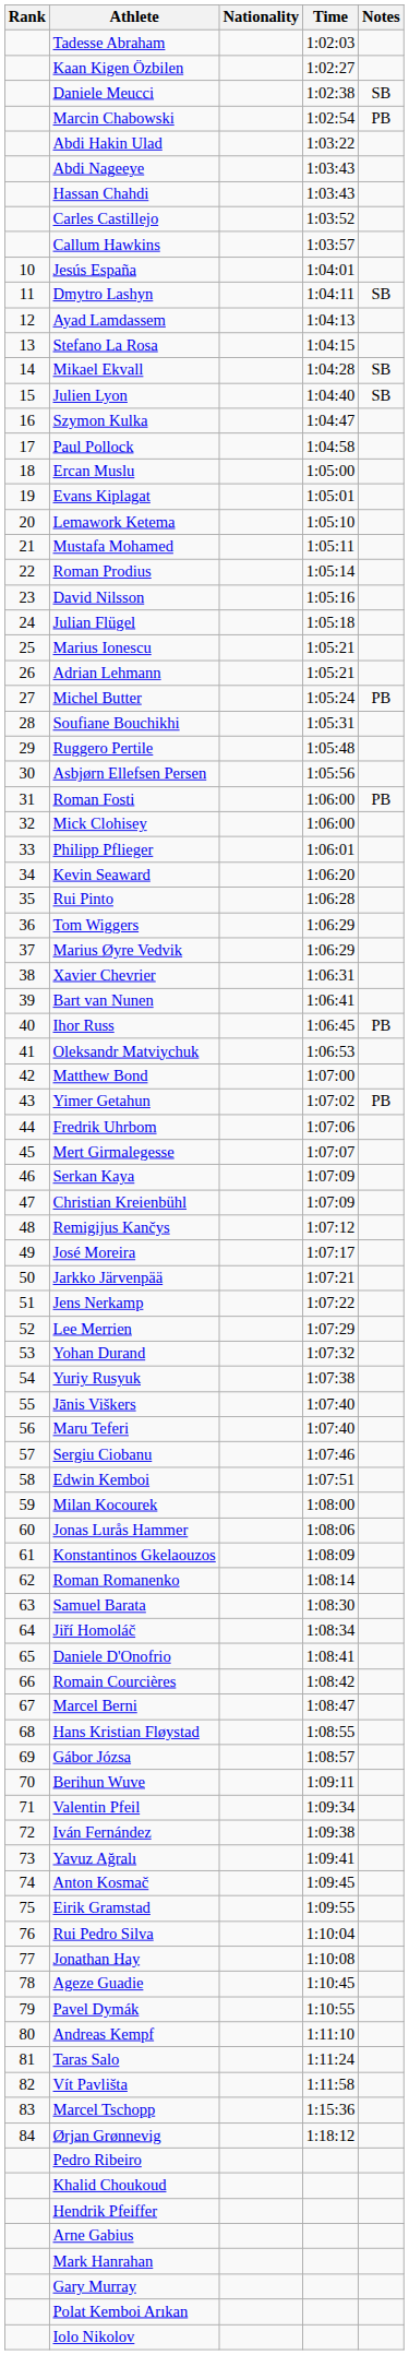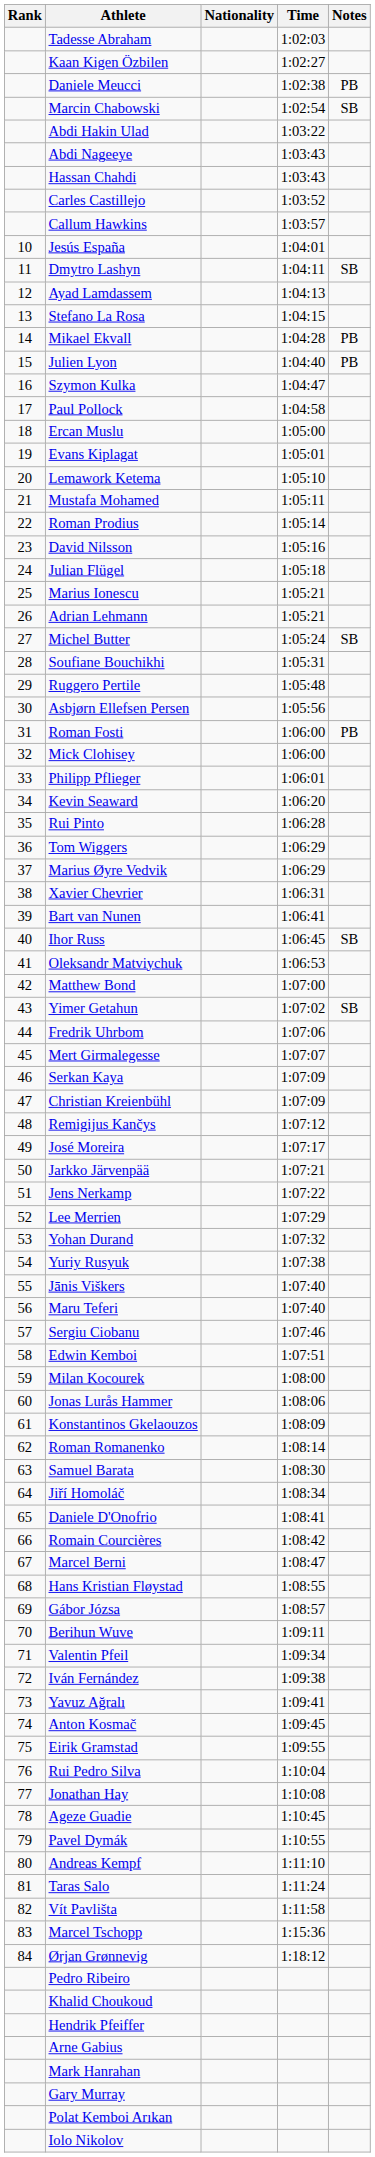 <table class="wikitable sortable" style="text-align:center">
 <tr>
 <th>Rank</th>
 <th>Athlete</th>
 <th>Nationality</th>
 <th>Time</th>
 <th>Notes</th>
 </tr>
 <tr>
 <td></td>
 <td align="left"><a href='#'>Tadesse Abraham</a></td>
 <td align=left></td>
 <td>1:02:03</td>
 <td></td>
 </tr>
 <tr>
 <td></td>
 <td align="left"><a href='#'>Kaan Kigen Özbilen</a></td>
 <td align=left></td>
 <td>1:02:27</td>
 <td></td>
 </tr>
 <tr>
 <td></td>
 <td align="left"><a href='#'>Daniele Meucci</a></td>
 <td align=left></td>
 <td>1:02:38</td>
-<td>SB</td>
+<td>PB</td>
 </tr>
 <tr>
 <td></td>
 <td align="left"><a href='#'>Marcin Chabowski</a></td>
 <td align=left></td>
 <td>1:02:54</td>
-<td>PB</td>
+<td>SB</td>
 </tr>
 <tr>
 <td></td>
 <td align="left"><a href='#'>Abdi Hakin Ulad</a></td>
 <td align=left></td>
 <td>1:03:22</td>
 <td></td>
 </tr>
 <tr>
 <td></td>
 <td align="left"><a href='#'>Abdi Nageeye</a></td>
 <td align=left></td>
 <td>1:03:43</td>
 <td></td>
 </tr>
 <tr>
 <td></td>
 <td align="left"><a href='#'>Hassan Chahdi</a></td>
 <td align=left></td>
 <td>1:03:43</td>
 <td></td>
 </tr>
 <tr>
 <td></td>
 <td align="left"><a href='#'>Carles Castillejo</a></td>
 <td align=left></td>
 <td>1:03:52</td>
 <td></td>
 </tr>
 <tr>
 <td></td>
 <td align="left"><a href='#'>Callum Hawkins</a></td>
 <td align=left></td>
 <td>1:03:57</td>
 <td></td>
 </tr>
 <tr>
 <td>10</td>
 <td align="left"><a href='#'>Jesús España</a></td>
 <td align=left></td>
 <td>1:04:01</td>
 <td></td>
 </tr>
 <tr>
 <td>11</td>
 <td align="left"><a href='#'>Dmytro Lashyn</a></td>
 <td align=left></td>
 <td>1:04:11</td>
 <td>SB</td>
 </tr>
 <tr>
 <td>12</td>
 <td align="left"><a href='#'>Ayad Lamdassem</a></td>
 <td align=left></td>
 <td>1:04:13</td>
 <td></td>
 </tr>
 <tr>
 <td>13</td>
 <td align="left"><a href='#'>Stefano La Rosa</a></td>
 <td align=left></td>
 <td>1:04:15</td>
 <td></td>
 </tr>
 <tr>
 <td>14</td>
 <td align="left"><a href='#'>Mikael Ekvall</a></td>
 <td align=left></td>
 <td>1:04:28</td>
-<td>SB</td>
+<td>PB</td>
 </tr>
 <tr>
 <td>15</td>
 <td align="left"><a href='#'>Julien Lyon</a></td>
 <td align=left></td>
 <td>1:04:40</td>
-<td>SB</td>
+<td>PB</td>
 </tr>
 <tr>
 <td>16</td>
 <td align="left"><a href='#'>Szymon Kulka</a></td>
 <td align=left></td>
 <td>1:04:47</td>
 <td></td>
 </tr>
 <tr>
 <td>17</td>
 <td align="left"><a href='#'>Paul Pollock</a></td>
 <td align=left></td>
 <td>1:04:58</td>
 <td></td>
 </tr>
 <tr>
 <td>18</td>
 <td align="left"><a href='#'>Ercan Muslu</a></td>
 <td align=left></td>
 <td>1:05:00</td>
 <td></td>
 </tr>
 <tr>
 <td>19</td>
 <td align="left"><a href='#'>Evans Kiplagat</a></td>
 <td align=left></td>
 <td>1:05:01</td>
 <td></td>
 </tr>
 <tr>
 <td>20</td>
 <td align="left"><a href='#'>Lemawork Ketema</a></td>
 <td align=left></td>
 <td>1:05:10</td>
 <td></td>
 </tr>
 <tr>
 <td>21</td>
 <td align="left"><a href='#'>Mustafa Mohamed</a></td>
 <td align=left></td>
 <td>1:05:11</td>
 <td></td>
 </tr>
 <tr>
 <td>22</td>
 <td align="left"><a href='#'>Roman Prodius</a></td>
 <td align=left></td>
 <td>1:05:14</td>
 <td></td>
 </tr>
 <tr>
 <td>23</td>
 <td align="left"><a href='#'>David Nilsson</a></td>
 <td align=left></td>
 <td>1:05:16</td>
 <td></td>
 </tr>
 <tr>
 <td>24</td>
 <td align="left"><a href='#'>Julian Flügel</a></td>
 <td align=left></td>
 <td>1:05:18</td>
 <td></td>
 </tr>
 <tr>
 <td>25</td>
 <td align="left"><a href='#'>Marius Ionescu</a></td>
 <td align=left></td>
 <td>1:05:21</td>
 <td></td>
 </tr>
 <tr>
 <td>26</td>
 <td align="left"><a href='#'>Adrian Lehmann</a></td>
 <td align=left></td>
 <td>1:05:21</td>
 <td></td>
 </tr>
 <tr>
 <td>27</td>
 <td align="left"><a href='#'>Michel Butter</a></td>
 <td align=left></td>
 <td>1:05:24</td>
-<td>PB</td>
+<td>SB</td>
 </tr>
 <tr>
 <td>28</td>
 <td align="left"><a href='#'>Soufiane Bouchikhi</a></td>
 <td align=left></td>
 <td>1:05:31</td>
 <td></td>
 </tr>
 <tr>
 <td>29</td>
 <td align="left"><a href='#'>Ruggero Pertile</a></td>
 <td align=left></td>
 <td>1:05:48</td>
 <td></td>
 </tr>
 <tr>
 <td>30</td>
 <td align="left"><a href='#'>Asbjørn Ellefsen Persen</a></td>
 <td align=left></td>
 <td>1:05:56</td>
 <td></td>
 </tr>
 <tr>
 <td>31</td>
 <td align="left"><a href='#'>Roman Fosti</a></td>
 <td align=left></td>
 <td>1:06:00</td>
 <td>PB</td>
 </tr>
 <tr>
 <td>32</td>
 <td align="left"><a href='#'>Mick Clohisey</a></td>
 <td align=left></td>
 <td>1:06:00</td>
 <td></td>
 </tr>
 <tr>
 <td>33</td>
 <td align="left"><a href='#'>Philipp Pflieger</a></td>
 <td align=left></td>
 <td>1:06:01</td>
 <td></td>
 </tr>
 <tr>
 <td>34</td>
 <td align="left"><a href='#'>Kevin Seaward</a></td>
 <td align=left></td>
 <td>1:06:20</td>
 <td></td>
 </tr>
 <tr>
 <td>35</td>
 <td align="left"><a href='#'>Rui Pinto</a></td>
 <td align=left></td>
 <td>1:06:28</td>
 <td></td>
 </tr>
 <tr>
 <td>36</td>
 <td align="left"><a href='#'>Tom Wiggers</a></td>
 <td align=left></td>
 <td>1:06:29</td>
 <td></td>
 </tr>
 <tr>
 <td>37</td>
 <td align="left"><a href='#'>Marius Øyre Vedvik</a></td>
 <td align=left></td>
 <td>1:06:29</td>
 <td></td>
 </tr>
 <tr>
 <td>38</td>
 <td align="left"><a href='#'>Xavier Chevrier</a></td>
 <td align=left></td>
 <td>1:06:31</td>
 <td></td>
 </tr>
 <tr>
 <td>39</td>
 <td align="left"><a href='#'>Bart van Nunen</a></td>
 <td align=left></td>
 <td>1:06:41</td>
 <td></td>
 </tr>
 <tr>
 <td>40</td>
 <td align="left"><a href='#'>Ihor Russ</a></td>
 <td align=left></td>
 <td>1:06:45</td>
-<td>PB</td>
+<td>SB</td>
 </tr>
 <tr>
 <td>41</td>
 <td align="left"><a href='#'>Oleksandr Matviychuk</a></td>
 <td align=left></td>
 <td>1:06:53</td>
 <td></td>
 </tr>
 <tr>
 <td>42</td>
 <td align="left"><a href='#'>Matthew Bond</a></td>
 <td align=left></td>
 <td>1:07:00</td>
 <td></td>
 </tr>
 <tr>
 <td>43</td>
 <td align="left"><a href='#'>Yimer Getahun</a></td>
 <td align=left></td>
 <td>1:07:02</td>
-<td>PB</td>
+<td>SB</td>
 </tr>
 <tr>
 <td>44</td>
 <td align="left"><a href='#'>Fredrik Uhrbom</a></td>
 <td align=left></td>
 <td>1:07:06</td>
 <td></td>
 </tr>
 <tr>
 <td>45</td>
 <td align="left"><a href='#'>Mert Girmalegesse</a></td>
 <td align=left></td>
 <td>1:07:07</td>
 <td></td>
 </tr>
 <tr>
 <td>46</td>
 <td align="left"><a href='#'>Serkan Kaya</a></td>
 <td align=left></td>
 <td>1:07:09</td>
 <td></td>
 </tr>
 <tr>
 <td>47</td>
 <td align="left"><a href='#'>Christian Kreienbühl</a></td>
 <td align=left></td>
 <td>1:07:09</td>
 <td></td>
 </tr>
 <tr>
 <td>48</td>
 <td align="left"><a href='#'>Remigijus Kančys</a></td>
 <td align=left></td>
 <td>1:07:12</td>
 <td></td>
 </tr>
 <tr>
 <td>49</td>
 <td align="left"><a href='#'>José Moreira</a></td>
 <td align=left></td>
 <td>1:07:17</td>
 <td></td>
 </tr>
 <tr>
 <td>50</td>
 <td align="left"><a href='#'>Jarkko Järvenpää</a></td>
 <td align=left></td>
 <td>1:07:21</td>
 <td></td>
 </tr>
 <tr>
 <td>51</td>
 <td align="left"><a href='#'>Jens Nerkamp</a></td>
 <td align=left></td>
 <td>1:07:22</td>
 <td></td>
 </tr>
 <tr>
 <td>52</td>
 <td align="left"><a href='#'>Lee Merrien</a></td>
 <td align=left></td>
 <td>1:07:29</td>
 <td></td>
 </tr>
 <tr>
 <td>53</td>
 <td align="left"><a href='#'>Yohan Durand</a></td>
 <td align=left></td>
 <td>1:07:32</td>
 <td></td>
 </tr>
 <tr>
 <td>54</td>
 <td align="left"><a href='#'>Yuriy Rusyuk</a></td>
 <td align=left></td>
 <td>1:07:38</td>
 <td></td>
 </tr>
 <tr>
 <td>55</td>
 <td align="left"><a href='#'>Jānis Viškers</a></td>
 <td align=left></td>
 <td>1:07:40</td>
 <td></td>
 </tr>
 <tr>
 <td>56</td>
 <td align="left"><a href='#'>Maru Teferi</a></td>
 <td align=left></td>
 <td>1:07:40</td>
 <td></td>
 </tr>
 <tr>
 <td>57</td>
 <td align="left"><a href='#'>Sergiu Ciobanu</a></td>
 <td align=left></td>
 <td>1:07:46</td>
 <td></td>
 </tr>
 <tr>
 <td>58</td>
 <td align="left"><a href='#'>Edwin Kemboi</a></td>
 <td align=left></td>
 <td>1:07:51</td>
 <td></td>
 </tr>
 <tr>
 <td>59</td>
 <td align="left"><a href='#'>Milan Kocourek</a></td>
 <td align=left></td>
 <td>1:08:00</td>
 <td></td>
 </tr>
 <tr>
 <td>60</td>
 <td align="left"><a href='#'>Jonas Lurås Hammer</a></td>
 <td align=left></td>
 <td>1:08:06</td>
 <td></td>
 </tr>
 <tr>
 <td>61</td>
 <td align="left"><a href='#'>Konstantinos Gkelaouzos</a></td>
 <td align=left></td>
 <td>1:08:09</td>
 <td></td>
 </tr>
 <tr>
 <td>62</td>
 <td align="left"><a href='#'>Roman Romanenko</a></td>
 <td align=left></td>
 <td>1:08:14</td>
 <td></td>
 </tr>
 <tr>
 <td>63</td>
 <td align="left"><a href='#'>Samuel Barata</a></td>
 <td align=left></td>
 <td>1:08:30</td>
 <td></td>
 </tr>
 <tr>
 <td>64</td>
 <td align="left"><a href='#'>Jiří Homoláč</a></td>
 <td align=left></td>
 <td>1:08:34</td>
 <td></td>
 </tr>
 <tr>
 <td>65</td>
 <td align="left"><a href='#'>Daniele D'Onofrio</a></td>
 <td align=left></td>
 <td>1:08:41</td>
 <td></td>
 </tr>
 <tr>
 <td>66</td>
 <td align="left"><a href='#'>Romain Courcières</a></td>
 <td align=left></td>
 <td>1:08:42</td>
 <td></td>
 </tr>
 <tr>
 <td>67</td>
 <td align="left"><a href='#'>Marcel Berni</a></td>
 <td align=left></td>
 <td>1:08:47</td>
 <td></td>
 </tr>
 <tr>
 <td>68</td>
 <td align="left"><a href='#'>Hans Kristian Fløystad</a></td>
 <td align=left></td>
 <td>1:08:55</td>
 <td></td>
 </tr>
 <tr>
 <td>69</td>
 <td align="left"><a href='#'>Gábor Józsa</a></td>
 <td align=left></td>
 <td>1:08:57</td>
 <td></td>
 </tr>
 <tr>
 <td>70</td>
 <td align="left"><a href='#'>Berihun Wuve</a></td>
 <td align=left></td>
 <td>1:09:11</td>
 <td></td>
 </tr>
 <tr>
 <td>71</td>
 <td align="left"><a href='#'>Valentin Pfeil</a></td>
 <td align=left></td>
 <td>1:09:34</td>
 <td></td>
 </tr>
 <tr>
 <td>72</td>
 <td align="left"><a href='#'>Iván Fernández</a></td>
 <td align=left></td>
 <td>1:09:38</td>
 <td></td>
 </tr>
 <tr>
 <td>73</td>
 <td align="left"><a href='#'>Yavuz Ağralı</a></td>
 <td align=left></td>
 <td>1:09:41</td>
 <td></td>
 </tr>
 <tr>
 <td>74</td>
 <td align="left"><a href='#'>Anton Kosmač</a></td>
 <td align=left></td>
 <td>1:09:45</td>
 <td></td>
 </tr>
 <tr>
 <td>75</td>
 <td align="left"><a href='#'>Eirik Gramstad</a></td>
 <td align=left></td>
 <td>1:09:55</td>
 <td></td>
 </tr>
 <tr>
 <td>76</td>
 <td align="left"><a href='#'>Rui Pedro Silva</a></td>
 <td align=left></td>
 <td>1:10:04</td>
 <td></td>
 </tr>
 <tr>
 <td>77</td>
 <td align="left"><a href='#'>Jonathan Hay</a></td>
 <td align=left></td>
 <td>1:10:08</td>
 <td></td>
 </tr>
 <tr>
 <td>78</td>
 <td align="left"><a href='#'>Ageze Guadie</a></td>
 <td align=left></td>
 <td>1:10:45</td>
 <td></td>
 </tr>
 <tr>
 <td>79</td>
 <td align="left"><a href='#'>Pavel Dymák</a></td>
 <td align=left></td>
 <td>1:10:55</td>
 <td></td>
 </tr>
 <tr>
 <td>80</td>
 <td align="left"><a href='#'>Andreas Kempf</a></td>
 <td align=left></td>
 <td>1:11:10</td>
 <td></td>
 </tr>
 <tr>
 <td>81</td>
 <td align="left"><a href='#'>Taras Salo</a></td>
 <td align=left></td>
 <td>1:11:24</td>
 <td></td>
 </tr>
 <tr>
 <td>82</td>
 <td align="left"><a href='#'>Vít Pavlišta</a></td>
 <td align=left></td>
 <td>1:11:58</td>
 <td></td>
 </tr>
 <tr>
 <td>83</td>
 <td align="left"><a href='#'>Marcel Tschopp</a></td>
 <td align=left></td>
 <td>1:15:36</td>
 <td></td>
 </tr>
 <tr>
 <td>84</td>
 <td align="left"><a href='#'>Ørjan Grønnevig</a></td>
 <td align=left></td>
 <td>1:18:12</td>
 <td></td>
 </tr>
 <tr>
 <td></td>
 <td align="left"><a href='#'>Pedro Ribeiro</a></td>
 <td align=left></td>
 <td></td>
 <td></td>
 </tr>
 <tr>
 <td></td>
 <td align="left"><a href='#'>Khalid Choukoud</a></td>
 <td align=left></td>
 <td></td>
 <td></td>
 </tr>
 <tr>
 <td></td>
 <td align="left"><a href='#'>Hendrik Pfeiffer</a></td>
 <td align=left></td>
 <td></td>
 <td></td>
 </tr>
 <tr>
 <td></td>
 <td align="left"><a href='#'>Arne Gabius</a></td>
 <td align=left></td>
 <td></td>
 <td></td>
 </tr>
 <tr>
 <td></td>
 <td align="left"><a href='#'>Mark Hanrahan</a></td>
 <td align=left></td>
 <td></td>
 <td></td>
 </tr>
 <tr>
 <td></td>
 <td align="left"><a href='#'>Gary Murray</a></td>
 <td align=left></td>
 <td></td>
 <td></td>
 </tr>
 <tr>
 <td></td>
 <td align="left"><a href='#'>Polat Kemboi Arıkan</a></td>
 <td align=left></td>
 <td></td>
 <td></td>
 </tr>
 <tr>
 <td></td>
 <td align="left"><a href='#'>Iolo Nikolov</a></td>
 <td align=left></td>
 <td></td>
 <td></td>
 </tr>
 </table>
